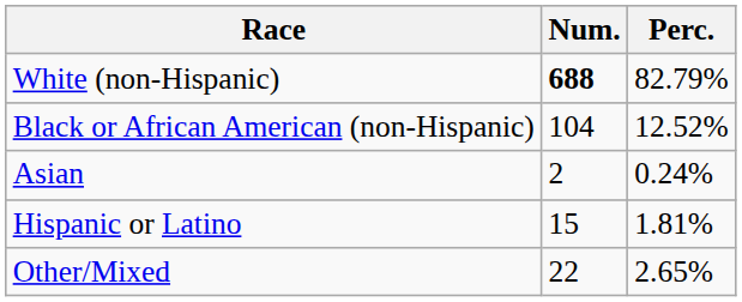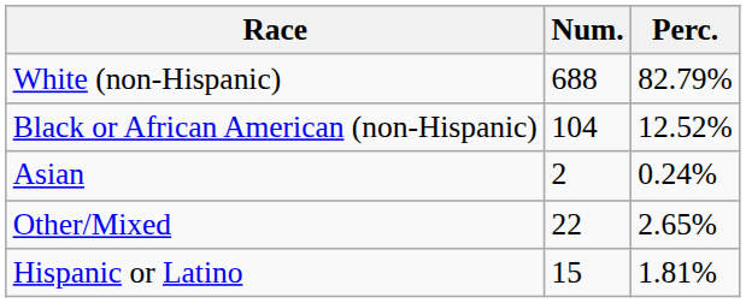 <table class="wikitable">
 <tr>
 <th>Race</th>
 <th>Num.</th>
 <th>Perc.</th>
 </tr>
 <tr>
 <td><a href='#'>White</a> (non-Hispanic)</td>
-<td><strong>688</strong></td>
+<td>688</td>
 <td>82.79%</td>
 </tr>
 <tr>
 <td><a href='#'>Black or African American</a> (non-Hispanic)</td>
 <td>104</td>
 <td>12.52%</td>
 </tr>
 <tr>
 <td><a href='#'>Asian</a></td>
 <td>2</td>
 <td>0.24%</td>
 </tr>
 <tr>
+<td><a href='#'>Other/Mixed</a></td>
+<td>22</td>
+<td>2.65%</td>
+</tr>
+<tr>
 <td><a href='#'>Hispanic</a> or <a href='#'>Latino</a></td>
 <td>15</td>
 <td>1.81%</td>
 </tr>
-<tr>
-<td><a href='#'>Other/Mixed</a></td>
-<td>22</td>
-<td>2.65%</td>
-</tr>
 </table>
